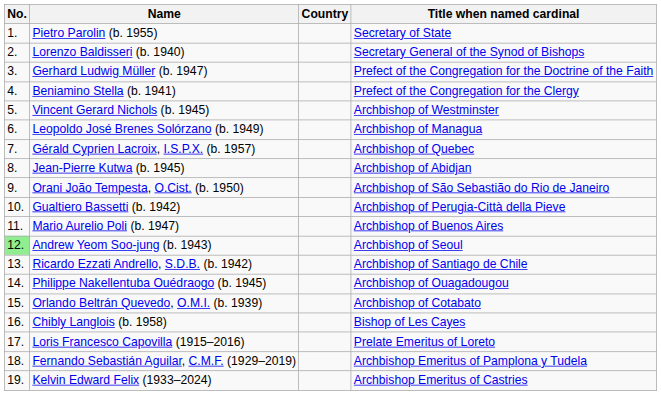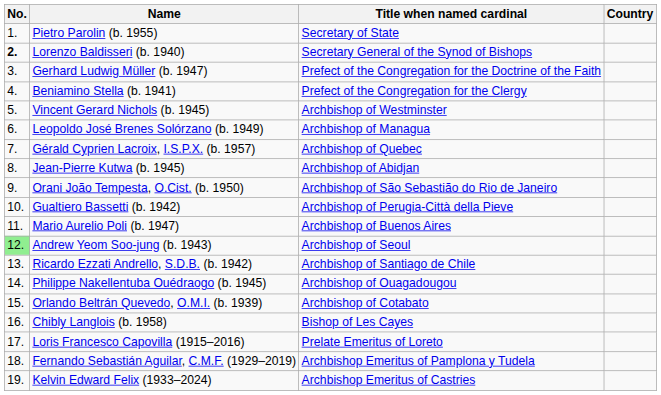 <table class="wikitable sortable" border="1">
 <tr>
 <th>No.</th>
 <th>Name</th>
+<th>Title when named cardinal</th>
 <th>Country</th>
-<th>Title when named cardinal</th>
 </tr>
 <tr>
 <td>1.</td>
 <td><a href='#'>Pietro Parolin</a>  (b. 1955)</td>
+<td><a href='#'>Secretary of State</a></td>
 <td></td>
-<td><a href='#'>Secretary of State</a></td>
 </tr>
 <tr>
-<td>2.</td>
+<td><strong>2.</strong></td>
 <td><a href='#'>Lorenzo Baldisseri</a>  (b. 1940)</td>
+<td><a href='#'>Secretary General of the Synod of Bishops</a></td>
 <td></td>
-<td><a href='#'>Secretary General of the Synod of Bishops</a></td>
 </tr>
 <tr>
 <td>3.</td>
 <td><a href='#'>Gerhard Ludwig Müller</a>  (b. 1947)</td>
+<td><a href='#'>Prefect of the Congregation for the Doctrine of the Faith</a></td>
 <td></td>
-<td><a href='#'>Prefect of the Congregation for the Doctrine of the Faith</a></td>
 </tr>
 <tr>
 <td>4.</td>
 <td><a href='#'>Beniamino Stella</a>  (b. 1941)</td>
+<td><a href='#'>Prefect of the Congregation for the Clergy</a></td>
 <td></td>
-<td><a href='#'>Prefect of the Congregation for the Clergy</a></td>
 </tr>
 <tr>
 <td>5.</td>
 <td><a href='#'>Vincent Gerard Nichols</a>  (b. 1945)</td>
+<td><a href='#'>Archbishop of Westminster</a></td>
 <td></td>
-<td><a href='#'>Archbishop of Westminster</a></td>
 </tr>
 <tr>
 <td>6.</td>
 <td><a href='#'>Leopoldo José Brenes Solórzano</a>  (b. 1949)</td>
+<td><a href='#'>Archbishop of Managua</a></td>
 <td></td>
-<td><a href='#'>Archbishop of Managua</a></td>
 </tr>
 <tr>
 <td>7.</td>
 <td><a href='#'>Gérald Cyprien Lacroix</a>, <a href='#'>I.S.P.X.</a>  (b. 1957)</td>
+<td><a href='#'>Archbishop of Quebec</a></td>
 <td></td>
-<td><a href='#'>Archbishop of Quebec</a></td>
 </tr>
 <tr>
 <td>8.</td>
 <td><a href='#'>Jean-Pierre Kutwa</a>  (b. 1945)</td>
+<td><a href='#'>Archbishop of Abidjan</a></td>
 <td></td>
-<td><a href='#'>Archbishop of Abidjan</a></td>
 </tr>
 <tr>
 <td>9.</td>
 <td><a href='#'>Orani João Tempesta</a>, <a href='#'>O.Cist.</a>  (b. 1950)</td>
+<td><a href='#'>Archbishop of São Sebastião do Rio de Janeiro</a></td>
 <td></td>
-<td><a href='#'>Archbishop of São Sebastião do Rio de Janeiro</a></td>
 </tr>
 <tr>
 <td>10.</td>
 <td><a href='#'>Gualtiero Bassetti</a>  (b. 1942)</td>
+<td><a href='#'>Archbishop of Perugia-Città della Pieve</a></td>
 <td></td>
-<td><a href='#'>Archbishop of Perugia-Città della Pieve</a></td>
 </tr>
 <tr>
 <td>11.</td>
 <td><a href='#'>Mario Aurelio Poli</a>  (b. 1947)</td>
+<td><a href='#'>Archbishop of Buenos Aires</a></td>
 <td></td>
-<td><a href='#'>Archbishop of Buenos Aires</a></td>
 </tr>
 <tr>
 <td style="background: lightgreen;">12.</td>
 <td><a href='#'>Andrew Yeom Soo-jung</a>  (b. 1943)</td>
+<td><a href='#'>Archbishop of Seoul</a></td>
 <td></td>
-<td><a href='#'>Archbishop of Seoul</a></td>
 </tr>
 <tr>
 <td>13.</td>
 <td><a href='#'>Ricardo Ezzati Andrello</a>, <a href='#'>S.D.B.</a>  (b. 1942)</td>
+<td><a href='#'>Archbishop of Santiago de Chile</a></td>
 <td></td>
-<td><a href='#'>Archbishop of Santiago de Chile</a></td>
 </tr>
 <tr>
 <td>14.</td>
 <td><a href='#'>Philippe Nakellentuba Ouédraogo</a>  (b. 1945)</td>
+<td><a href='#'>Archbishop of Ouagadougou</a></td>
 <td></td>
-<td><a href='#'>Archbishop of Ouagadougou</a></td>
 </tr>
 <tr>
 <td>15.</td>
 <td><a href='#'>Orlando Beltrán Quevedo</a>, <a href='#'>O.M.I.</a>  (b. 1939)</td>
+<td><a href='#'>Archbishop of Cotabato</a></td>
 <td></td>
-<td><a href='#'>Archbishop of Cotabato</a></td>
 </tr>
 <tr>
 <td>16.</td>
 <td><a href='#'>Chibly Langlois</a>  (b. 1958)</td>
+<td><a href='#'>Bishop of Les Cayes</a></td>
 <td></td>
-<td><a href='#'>Bishop of Les Cayes</a></td>
 </tr>
 <tr>
 <td>17.</td>
 <td><a href='#'>Loris Francesco Capovilla</a>  (1915–2016)</td>
+<td><a href='#'>Prelate Emeritus of Loreto</a></td>
 <td></td>
-<td><a href='#'>Prelate Emeritus of Loreto</a></td>
 </tr>
 <tr>
 <td>18.</td>
 <td><a href='#'>Fernando Sebastián Aguilar</a>, <a href='#'>C.M.F.</a>  (1929–2019)</td>
+<td><a href='#'>Archbishop Emeritus of Pamplona y Tudela</a></td>
 <td></td>
-<td><a href='#'>Archbishop Emeritus of Pamplona y Tudela</a></td>
 </tr>
 <tr>
 <td>19.</td>
 <td><a href='#'>Kelvin Edward Felix</a>  (1933–2024)</td>
+<td><a href='#'>Archbishop Emeritus of Castries</a></td>
 <td></td>
-<td><a href='#'>Archbishop Emeritus of Castries</a></td>
 </tr>
 </table>
